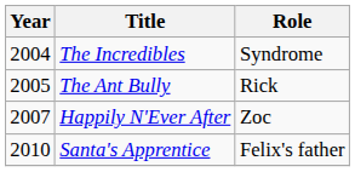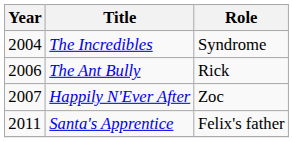 <table class="wikitable">
 <tr>
 <th>Year</th>
 <th>Title</th>
 <th>Role</th>
 </tr>
 <tr>
 <td>2004</td>
 <td><em><a href='#'>The Incredibles</a></em></td>
 <td>Syndrome</td>
 </tr>
 <tr>
-<td>2005</td>
+<td>2006</td>
 <td><em><a href='#'>The Ant Bully</a></em></td>
 <td>Rick</td>
 </tr>
 <tr>
 <td>2007</td>
 <td><em><a href='#'>Happily N'Ever After</a></em></td>
 <td>Zoc</td>
 </tr>
 <tr>
-<td>2010</td>
+<td>2011</td>
 <td><em><a href='#'>Santa's Apprentice</a></em></td>
 <td>Felix's father</td>
 </tr>
 <tr>
 </tr>
 </table>
